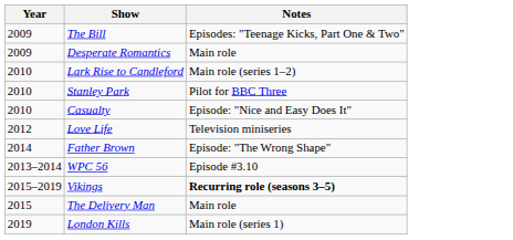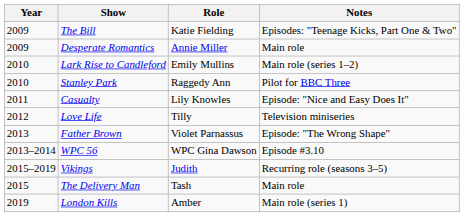 <table class="wikitable">
 <tr>
 <th>Year</th>
 <th>Show</th>
+<th>Role</th>
 <th>Notes</th>
 </tr>
 <tr>
 <td>2009</td>
 <td><em><a href='#'>The Bill</a></em></td>
+<td>Katie Fielding</td>
 <td>Episodes: "Teenage Kicks, Part One & Two"</td>
 </tr>
 <tr>
 <td>2009</td>
 <td><em><a href='#'>Desperate Romantics</a></em></td>
+<td><a href='#'>Annie Miller</a></td>
 <td>Main role</td>
 </tr>
 <tr>
 <td>2010</td>
 <td><em><a href='#'>Lark Rise to Candleford</a></em></td>
+<td>Emily Mullins</td>
 <td>Main role (series 1–2)</td>
 </tr>
 <tr>
 <td>2010</td>
 <td><em><a href='#'>Stanley Park</a></em></td>
+<td>Raggedy Ann</td>
 <td>Pilot for <a href='#'>BBC Three</a></td>
 </tr>
 <tr>
-<td>2010</td>
+<td>2011</td>
 <td><em><a href='#'>Casualty</a></em></td>
+<td>Lily Knowles</td>
 <td>Episode: "Nice and Easy Does It"</td>
 </tr>
 <tr>
 <td>2012</td>
 <td><em><a href='#'>Love Life</a></em></td>
+<td>Tilly</td>
 <td>Television miniseries</td>
 </tr>
 <tr>
-<td>2014</td>
+<td>2013</td>
 <td><em><a href='#'>Father Brown</a></em></td>
+<td>Violet Parnassus</td>
 <td>Episode: "The Wrong Shape"</td>
 </tr>
 <tr>
 <td>2013–2014</td>
 <td><em><a href='#'>WPC 56</a></em></td>
+<td>WPC Gina Dawson</td>
 <td>Episode #3.10</td>
 </tr>
 <tr>
 <td>2015–2019</td>
 <td><em><a href='#'>Vikings</a></em></td>
-<td><strong>Recurring role (seasons 3–5)</strong></td>
+<td><a href='#'>Judith</a></td>
+<td>Recurring role (seasons 3–5)</td>
 </tr>
 <tr>
 <td>2015</td>
 <td><em><a href='#'>The Delivery Man</a></em></td>
+<td>Tash</td>
 <td>Main role</td>
 </tr>
 <tr>
 <td>2019</td>
 <td><em><a href='#'>London Kills</a></em></td>
+<td>Amber</td>
 <td>Main role (series 1)</td>
 </tr>
 </table>
